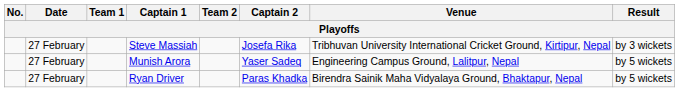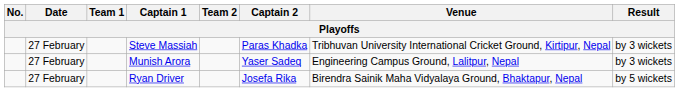 <table class="wikitable">
 <tr>
 <th>No.</th>
 <th>Date</th>
 <th>Team 1</th>
 <th>Captain 1</th>
 <th>Team 2</th>
 <th>Captain 2</th>
 <th>Venue</th>
 <th>Result</th>
 </tr>
 <tr>
 <th colspan="9">Playoffs</th>
 </tr>
 <tr>
 <td></td>
 <td>27 February</td>
 <td></td>
 <td><a href='#'>Steve Massiah</a></td>
 <td></td>
-<td><a href='#'>Josefa Rika</a></td>
+<td><a href='#'>Paras Khadka</a></td>
 <td>Tribhuvan University International Cricket Ground, <a href='#'>Kirtipur</a>, <a href='#'>Nepal</a></td>
 <td> by 3 wickets</td>
 </tr>
 <tr>
 <td></td>
 <td>27 February</td>
 <td></td>
 <td><a href='#'>Munish Arora</a></td>
 <td></td>
 <td><a href='#'>Yaser Sadeq</a></td>
 <td>Engineering Campus Ground, <a href='#'>Lalitpur</a>, <a href='#'>Nepal</a></td>
-<td> by 5 wickets</td>
+<td> by 3 wickets</td>
 </tr>
 <tr>
 <td></td>
 <td>27 February</td>
 <td></td>
 <td><a href='#'>Ryan Driver</a></td>
 <td></td>
-<td><a href='#'>Paras Khadka</a></td>
+<td><a href='#'>Josefa Rika</a></td>
 <td>Birendra Sainik Maha Vidyalaya Ground, <a href='#'>Bhaktapur</a>, <a href='#'>Nepal</a></td>
 <td> by 5 wickets</td>
 </tr>
 </table>
